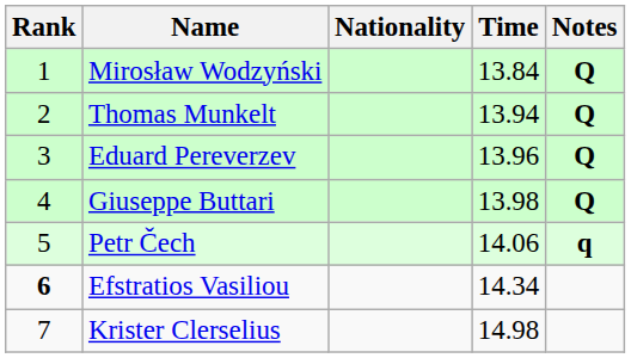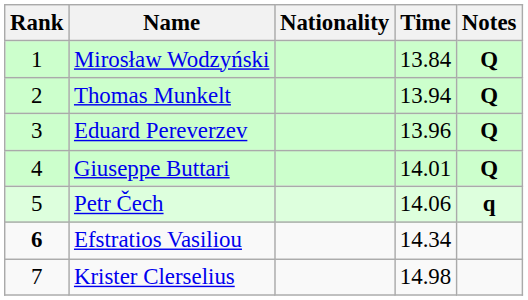 <table class="wikitable sortable" style="text-align:center">
 <tr>
 <th>Rank</th>
 <th>Name</th>
 <th>Nationality</th>
 <th>Time</th>
 <th>Notes</th>
 </tr>
 <tr bgcolor=ccffcc>
 <td>1</td>
 <td align=left><a href='#'>Mirosław Wodzyński</a></td>
 <td align=left></td>
 <td>13.84</td>
 <td><strong>Q</strong></td>
 </tr>
 <tr bgcolor=ccffcc>
 <td>2</td>
 <td align=left><a href='#'>Thomas Munkelt</a></td>
 <td align=left></td>
 <td>13.94</td>
 <td><strong>Q</strong></td>
 </tr>
 <tr bgcolor=ccffcc>
 <td>3</td>
 <td align=left><a href='#'>Eduard Pereverzev</a></td>
 <td align=left></td>
 <td>13.96</td>
 <td><strong>Q</strong></td>
 </tr>
 <tr bgcolor=ccffcc>
 <td>4</td>
 <td align=left><a href='#'>Giuseppe Buttari</a></td>
 <td align=left></td>
-<td>13.98</td>
+<td>14.01</td>
 <td><strong>Q</strong></td>
 </tr>
 <tr bgcolor=ddffdd>
 <td>5</td>
 <td align=left><a href='#'>Petr Čech</a></td>
 <td align=left></td>
 <td>14.06</td>
 <td><strong>q</strong></td>
 </tr>
 <tr>
 <td><strong>6</strong></td>
 <td align=left><a href='#'>Efstratios Vasiliou</a></td>
 <td align=left></td>
 <td>14.34</td>
 <td></td>
 </tr>
 <tr>
 <td>7</td>
 <td align=left><a href='#'>Krister Clerselius</a></td>
 <td align=left></td>
 <td>14.98</td>
 <td></td>
 </tr>
 </table>
